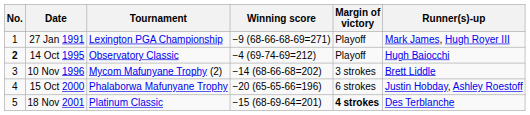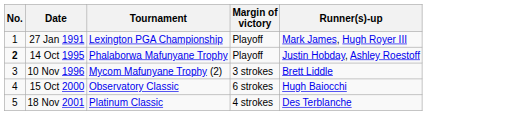 <table class="wikitable" style="font-size:95%;">
 <tr>
 <th>No.</th>
 <th>Date</th>
 <th>Tournament</th>
-<th>Winning score</th>
 <th>Margin of<br>victory</th>
 <th>Runner(s)-up</th>
 </tr>
 <tr>
 <td align=center>1</td>
 <td align=right>27 Jan <a href='#'>1991</a></td>
 <td><a href='#'>Lexington PGA Championship</a></td>
-<td>−9 (68-66-68-69=271)</td>
 <td>Playoff</td>
 <td> <a href='#'>Mark James</a>,  <a href='#'>Hugh Royer III</a></td>
 </tr>
 <tr>
 <td align=center><strong>2</strong></td>
 <td align=right>14 Oct <a href='#'>1995</a></td>
-<td><a href='#'>Observatory Classic</a></td>
-<td>−4 (69-74-69=212)</td>
+<td><a href='#'>Phalaborwa Mafunyane Trophy</a></td>
 <td>Playoff</td>
-<td> <a href='#'>Hugh Baiocchi</a></td>
+<td> <a href='#'>Justin Hobday</a>,  <a href='#'>Ashley Roestoff</a></td>
 </tr>
 <tr>
 <td align=center>3</td>
 <td align=right>10 Nov <a href='#'>1996</a></td>
 <td><a href='#'>Mycom Mafunyane Trophy</a> (2)</td>
-<td>−14 (68-66-68=202)</td>
 <td>3 strokes</td>
 <td> <a href='#'>Brett Liddle</a></td>
 </tr>
 <tr>
 <td align=center>4</td>
 <td align=right>15 Oct <a href='#'>2000</a></td>
-<td><a href='#'>Phalaborwa Mafunyane Trophy</a></td>
-<td>−20 (65-65-66=196)</td>
+<td><a href='#'>Observatory Classic</a></td>
 <td>6 strokes</td>
-<td> <a href='#'>Justin Hobday</a>,  <a href='#'>Ashley Roestoff</a></td>
+<td> <a href='#'>Hugh Baiocchi</a></td>
 </tr>
 <tr>
 <td align=center>5</td>
 <td align=right>18 Nov <a href='#'>2001</a></td>
 <td><a href='#'>Platinum Classic</a></td>
-<td>−15 (68-69-64=201)</td>
-<td><strong>4 strokes</strong></td>
+<td>4 strokes</td>
 <td> <a href='#'>Des Terblanche</a></td>
 </tr>
 </table>
